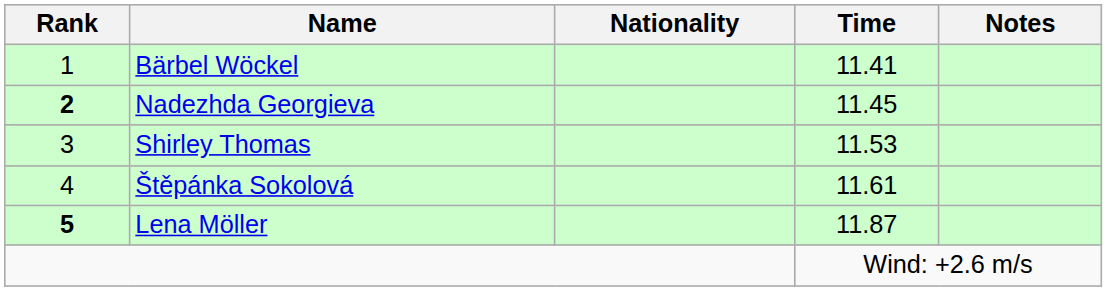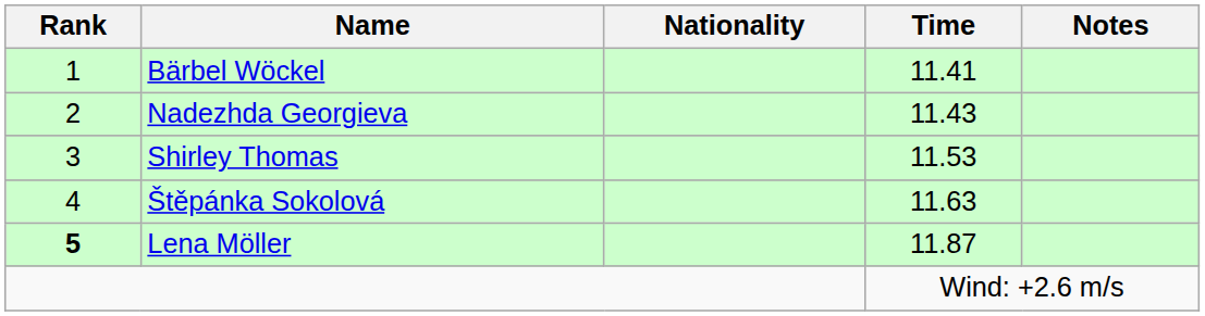 <table class="wikitable sortable" style="text-align:center;width: 55%">
 <tr>
 <th>Rank</th>
 <th>Name</th>
 <th>Nationality</th>
 <th>Time</th>
 <th>Notes</th>
 </tr>
 <tr bgcolor=ccffcc>
 <td>1</td>
 <td align=left><a href='#'>Bärbel Wöckel</a></td>
 <td align=left></td>
 <td>11.41</td>
 <td></td>
 </tr>
 <tr bgcolor=ccffcc>
-<td><strong>2</strong></td>
+<td>2</td>
 <td align=left><a href='#'>Nadezhda Georgieva</a></td>
 <td align=left></td>
-<td>11.45</td>
+<td>11.43</td>
 <td></td>
 </tr>
 <tr bgcolor=ccffcc>
 <td>3</td>
 <td align=left><a href='#'>Shirley Thomas</a></td>
 <td align=left></td>
 <td>11.53</td>
 <td></td>
 </tr>
 <tr bgcolor=ccffcc>
 <td>4</td>
 <td align=left><a href='#'>Štěpánka Sokolová</a></td>
 <td align=left></td>
-<td>11.61</td>
+<td>11.63</td>
 <td></td>
 </tr>
 <tr bgcolor=ccffcc>
 <td><strong>5</strong></td>
 <td align=left><a href='#'>Lena Möller</a></td>
 <td align=left></td>
 <td>11.87</td>
 <td></td>
 </tr>
 <tr>
 <td colspan="3"></td>
 <td colspan="2">Wind: +2.6 m/s</td>
 </tr>
 </table>
